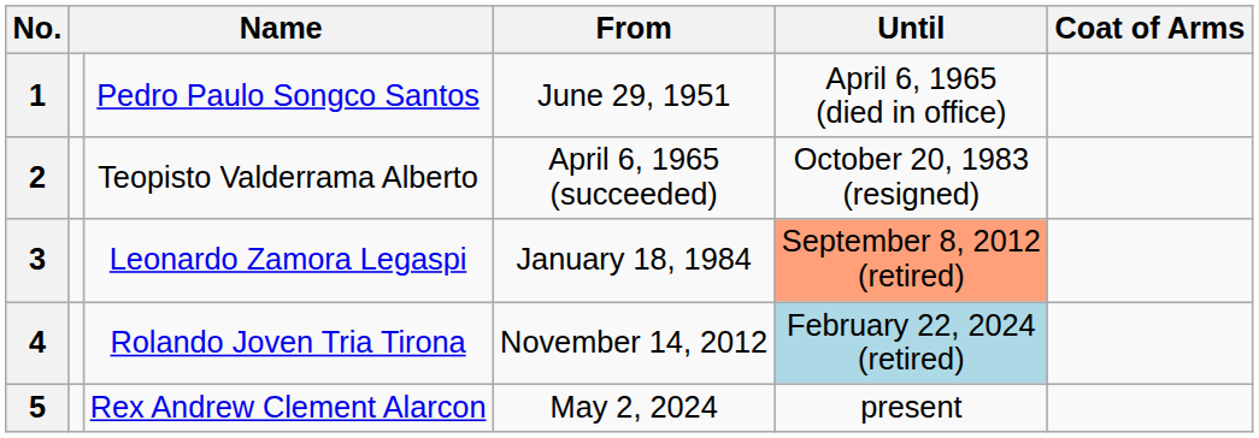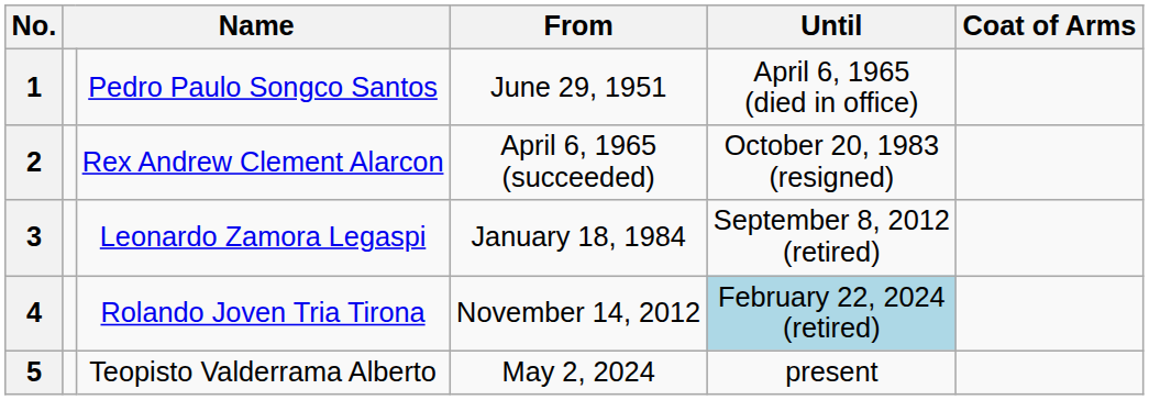 <table class="wikitable" style="text-align:center;">
 <tr>
 <th>No.</th>
 <th colspan=2>Name</th>
 <th>From</th>
 <th>Until</th>
 <th>Coat of Arms</th>
 </tr>
 <tr>
 <th scope="row">1</th>
 <td></td>
 <td><a href='#'>Pedro Paulo Songco Santos</a></td>
 <td>June 29, 1951</td>
 <td>April 6, 1965<br>(died in office)</td>
 <td></td>
 </tr>
 <tr>
 <th scope="row">2</th>
 <td></td>
-<td>Teopisto Valderrama Alberto</td>
+<td><a href='#'>Rex Andrew Clement Alarcon</a></td>
 <td>April 6, 1965<br>(succeeded)</td>
 <td>October 20, 1983<br>(resigned)</td>
 <td></td>
 </tr>
 <tr>
 <th scope="row">3</th>
 <td></td>
 <td><a href='#'>Leonardo Zamora Legaspi</a></td>
 <td>January 18, 1984</td>
-<td style="background: lightsalmon;">September 8, 2012<br>(retired)</td>
+<td>September 8, 2012<br>(retired)</td>
 <td></td>
 </tr>
 <tr>
 <th scope="row">4</th>
 <td></td>
 <td><a href='#'>Rolando Joven Tria Tirona</a></td>
 <td>November 14, 2012</td>
 <td style="background: lightblue;">February 22, 2024<br>(retired)</td>
 <td></td>
 </tr>
 <tr>
 <th scope="row">5</th>
 <td></td>
-<td><a href='#'>Rex Andrew Clement Alarcon</a></td>
+<td>Teopisto Valderrama Alberto</td>
 <td>May 2, 2024</td>
 <td>present</td>
 <td></td>
 </tr>
 </table>
